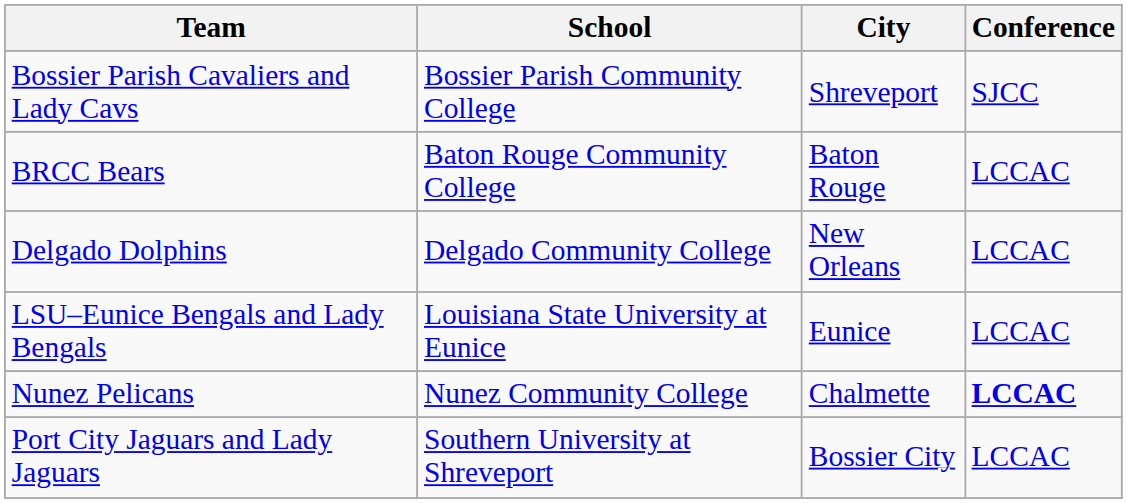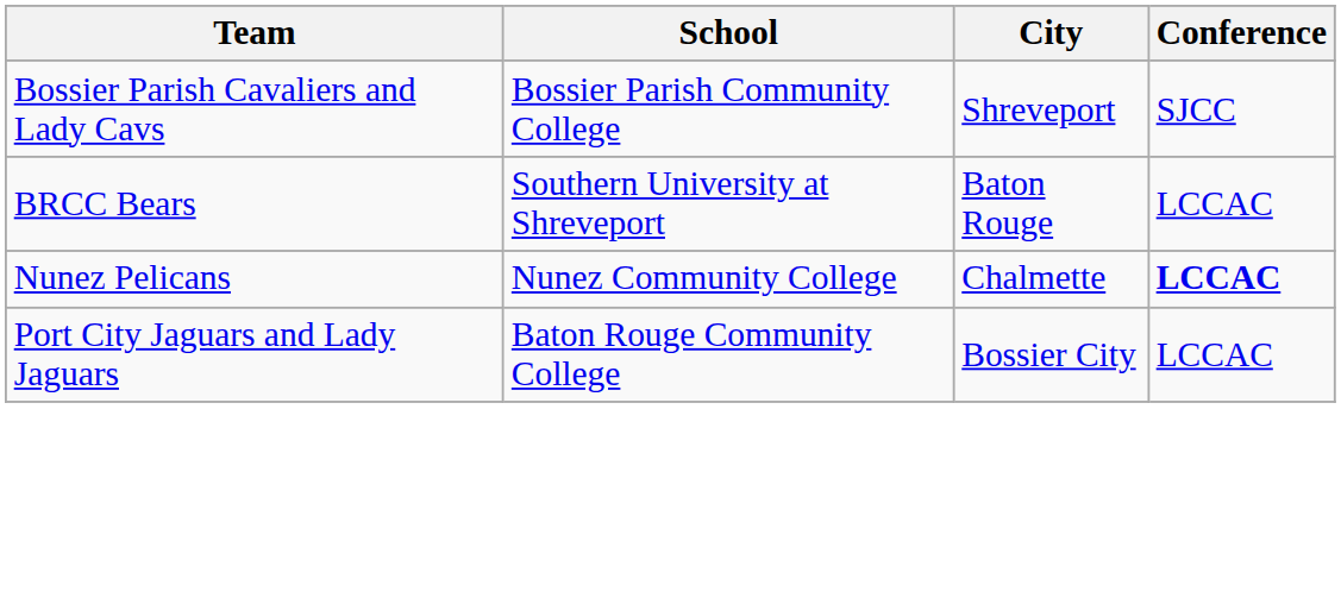 <table class="sortable wikitable">
 <tr>
 <th>Team</th>
 <th>School</th>
 <th>City</th>
 <th>Conference</th>
 </tr>
 <tr>
 <td><a href='#'>Bossier Parish Cavaliers and Lady Cavs</a></td>
 <td><a href='#'>Bossier Parish Community College</a></td>
 <td><a href='#'>Shreveport</a></td>
 <td><a href='#'>SJCC</a></td>
 </tr>
 <tr>
 <td><a href='#'>BRCC Bears</a></td>
-<td><a href='#'>Baton Rouge Community College</a></td>
+<td><a href='#'>Southern University at Shreveport</a></td>
 <td><a href='#'>Baton Rouge</a></td>
-<td><a href='#'>LCCAC</a></td>
-</tr>
-<tr>
-<td><a href='#'>Delgado Dolphins</a></td>
-<td><a href='#'>Delgado Community College</a></td>
-<td><a href='#'>New Orleans</a></td>
-<td><a href='#'>LCCAC</a></td>
-</tr>
-<tr>
-<td><a href='#'>LSU–Eunice Bengals and Lady Bengals</a></td>
-<td><a href='#'>Louisiana State University at Eunice</a></td>
-<td><a href='#'>Eunice</a></td>
 <td><a href='#'>LCCAC</a></td>
 </tr>
 <tr>
 <td><a href='#'>Nunez Pelicans</a></td>
 <td><a href='#'>Nunez Community College</a></td>
 <td><a href='#'>Chalmette</a></td>
 <td><strong><a href='#'>LCCAC</a></strong></td>
 </tr>
 <tr>
 <td><a href='#'>Port City Jaguars and Lady Jaguars</a></td>
-<td><a href='#'>Southern University at Shreveport</a></td>
+<td><a href='#'>Baton Rouge Community College</a></td>
 <td><a href='#'>Bossier City</a></td>
 <td><a href='#'>LCCAC</a></td>
 </tr>
 </table>
